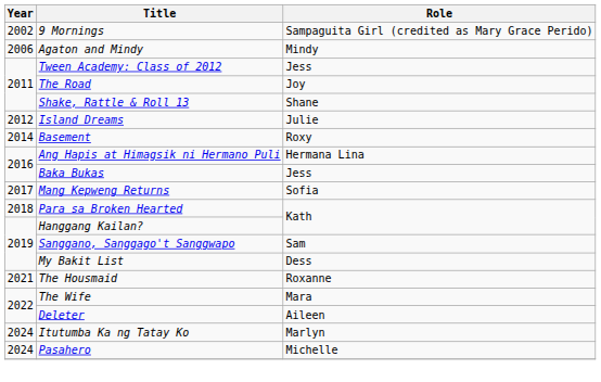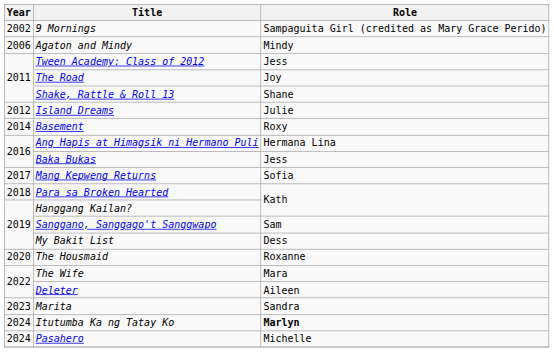 <table class="wikitable sortable">
 <tr>
 <th>Year</th>
 <th>Title</th>
 <th>Role</th>
 </tr>
 <tr>
 <td>2002</td>
 <td><em>9 Mornings</em></td>
 <td>Sampaguita Girl (credited as Mary Grace Perido)</td>
 </tr>
 <tr>
 <td>2006</td>
 <td><em>Agaton and Mindy</em></td>
 <td>Mindy</td>
 </tr>
 <tr>
 <td rowspan="3">2011</td>
 <td><em><a href='#'>Tween Academy: Class of 2012</a></em></td>
 <td>Jess</td>
 </tr>
 <tr>
 <td><em><a href='#'>The Road</a></em></td>
 <td>Joy</td>
 </tr>
 <tr>
 <td><em><a href='#'>Shake, Rattle & Roll 13</a></em></td>
 <td>Shane</td>
 </tr>
 <tr>
 <td>2012</td>
 <td><em><a href='#'>Island Dreams</a></em></td>
 <td>Julie</td>
 </tr>
 <tr>
 <td>2014</td>
 <td><em><a href='#'>Basement</a></em></td>
 <td>Roxy</td>
 </tr>
 <tr>
 <td rowspan="2">2016</td>
 <td><em><a href='#'>Ang Hapis at Himagsik ni Hermano Puli</a></em></td>
 <td>Hermana Lina</td>
 </tr>
 <tr>
 <td><em><a href='#'>Baka Bukas</a></em></td>
 <td>Jess</td>
 </tr>
 <tr>
 <td>2017</td>
 <td><em><a href='#'>Mang Kepweng Returns</a></em></td>
 <td>Sofia</td>
 </tr>
 <tr>
 <td>2018</td>
 <td><em><a href='#'>Para sa Broken Hearted</a></em></td>
 <td rowspan="2">Kath</td>
 </tr>
 <tr>
 <td rowspan="3">2019</td>
 <td><em>Hanggang Kailan?</em></td>
 </tr>
 <tr>
 <td><em><a href='#'>Sanggano, Sanggago't Sanggwapo</a></em></td>
 <td>Sam</td>
 </tr>
 <tr>
 <td><em>My Bakit List</em></td>
 <td>Dess</td>
 </tr>
 <tr>
-<td>2021</td>
+<td>2020</td>
 <td><em>The Housmaid</em></td>
 <td>Roxanne</td>
 </tr>
 <tr>
 <td rowspan="2">2022</td>
 <td><em>The Wife</em></td>
 <td>Mara</td>
 </tr>
 <tr>
 <td><em><a href='#'>Deleter</a></em></td>
 <td>Aileen</td>
 </tr>
 <tr>
+<td>2023</td>
+<td><em>Marita</em></td>
+<td>Sandra</td>
+</tr>
+<tr>
 <td>2024</td>
 <td><em>Itutumba Ka ng Tatay Ko</em></td>
-<td>Marlyn</td>
+<td><strong>Marlyn</strong></td>
 </tr>
 <tr>
 <td>2024</td>
 <td><em><a href='#'>Pasahero</a></em></td>
 <td>Michelle</td>
 </tr>
 <tr>
 </tr>
 </table>
